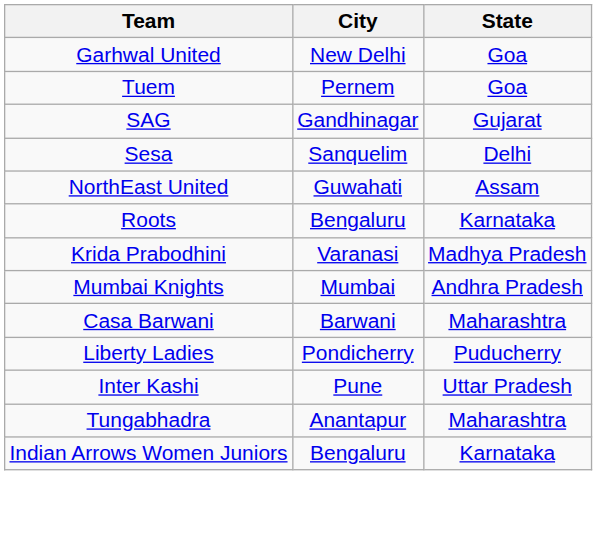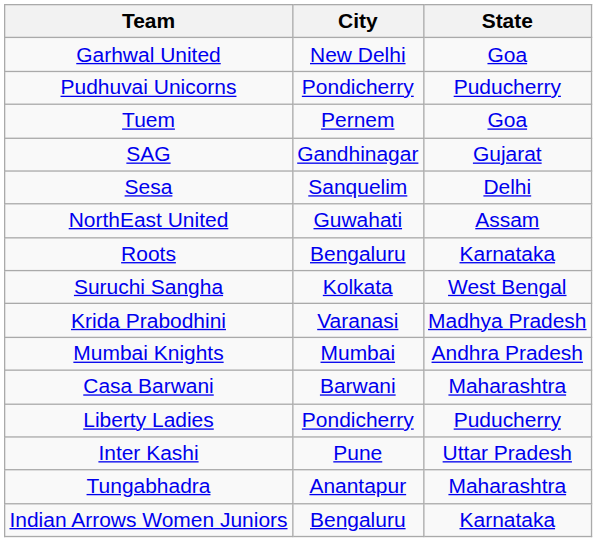 <table class="wikitable sortable" style="text-align: center">
 <tr>
 <th>Team</th>
 <th>City</th>
 <th>State</th>
 </tr>
 <tr>
 <td><a href='#'>Garhwal United</a></td>
 <td><a href='#'>New Delhi</a></td>
 <td><a href='#'>Goa</a></td>
+</tr>
+<tr>
+<td><a href='#'>Pudhuvai Unicorns</a></td>
+<td><a href='#'>Pondicherry</a></td>
+<td><a href='#'>Puducherry</a></td>
 </tr>
 <tr>
 <td><a href='#'>Tuem</a></td>
 <td><a href='#'>Pernem</a></td>
 <td><a href='#'>Goa</a></td>
 </tr>
 <tr>
 <td><a href='#'>SAG</a></td>
 <td><a href='#'>Gandhinagar</a></td>
 <td><a href='#'>Gujarat</a></td>
 </tr>
 <tr>
 <td><a href='#'>Sesa</a></td>
 <td><a href='#'>Sanquelim</a></td>
 <td><a href='#'>Delhi</a></td>
 </tr>
 <tr>
 <td><a href='#'>NorthEast United</a></td>
 <td><a href='#'>Guwahati</a></td>
 <td><a href='#'>Assam</a></td>
 </tr>
 <tr>
 <td><a href='#'>Roots</a></td>
 <td><a href='#'>Bengaluru</a></td>
 <td><a href='#'>Karnataka</a></td>
+</tr>
+<tr>
+<td><a href='#'>Suruchi Sangha</a></td>
+<td><a href='#'>Kolkata</a></td>
+<td><a href='#'>West Bengal</a></td>
 </tr>
 <tr>
 <td><a href='#'>Krida Prabodhini</a></td>
 <td><a href='#'>Varanasi</a></td>
 <td><a href='#'>Madhya Pradesh</a></td>
 </tr>
 <tr>
 <td><a href='#'>Mumbai Knights</a></td>
 <td><a href='#'>Mumbai</a></td>
 <td><a href='#'>Andhra Pradesh</a></td>
 </tr>
 <tr>
 <td><a href='#'>Casa Barwani</a></td>
 <td><a href='#'>Barwani</a></td>
 <td><a href='#'>Maharashtra</a></td>
 </tr>
 <tr>
 <td><a href='#'>Liberty Ladies</a></td>
 <td><a href='#'>Pondicherry</a></td>
 <td><a href='#'>Puducherry</a></td>
 </tr>
 <tr>
 <td><a href='#'>Inter Kashi</a></td>
 <td><a href='#'>Pune</a></td>
 <td><a href='#'>Uttar Pradesh</a></td>
 </tr>
 <tr>
 <td><a href='#'>Tungabhadra</a></td>
 <td><a href='#'>Anantapur</a></td>
 <td><a href='#'>Maharashtra</a></td>
 </tr>
 <tr>
 <td><a href='#'>Indian Arrows Women Juniors</a></td>
 <td><a href='#'>Bengaluru</a></td>
 <td><a href='#'>Karnataka</a></td>
 </tr>
 </table>
